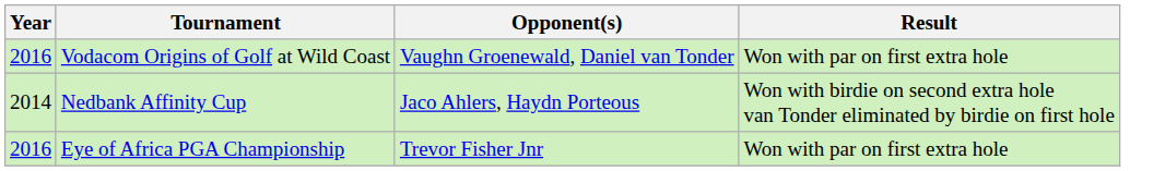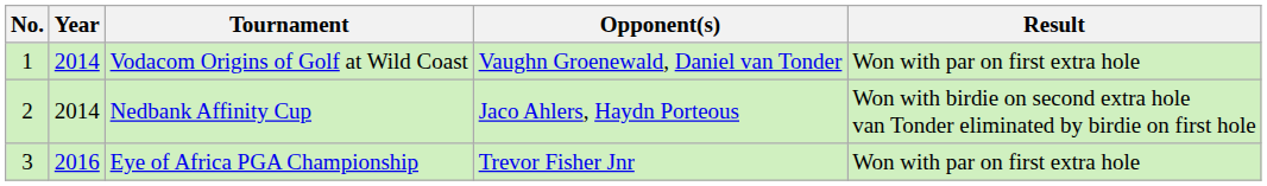 <table class="wikitable" style="font-size:95%;">
 <tr>
+<th>No.</th>
 <th>Year</th>
 <th>Tournament</th>
 <th>Opponent(s)</th>
 <th>Result</th>
 </tr>
 <tr style="background:#D0F0C0;">
-<td><a href='#'>2016</a></td>
+<td align=center>1</td>
+<td><a href='#'>2014</a></td>
 <td><a href='#'>Vodacom Origins of Golf</a> at Wild Coast</td>
 <td> <a href='#'>Vaughn Groenewald</a>,  <a href='#'>Daniel van Tonder</a></td>
 <td>Won with par on first extra hole</td>
 </tr>
 <tr style="background:#D0F0C0;">
+<td align=center>2</td>
 <td>2014</td>
 <td><a href='#'>Nedbank Affinity Cup</a></td>
 <td> <a href='#'>Jaco Ahlers</a>,  <a href='#'>Haydn Porteous</a></td>
 <td>Won with birdie on second extra hole<br>van Tonder eliminated by birdie on first hole</td>
 </tr>
 <tr style="background:#D0F0C0;">
+<td align=center>3</td>
 <td><a href='#'>2016</a></td>
 <td><a href='#'>Eye of Africa PGA Championship</a></td>
 <td> <a href='#'>Trevor Fisher Jnr</a></td>
 <td>Won with par on first extra hole</td>
 </tr>
 </table>
